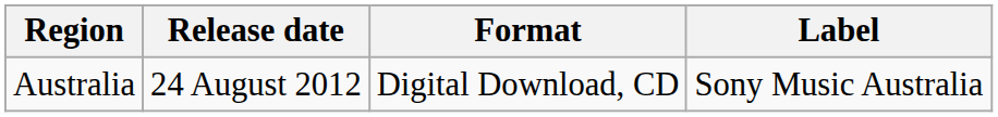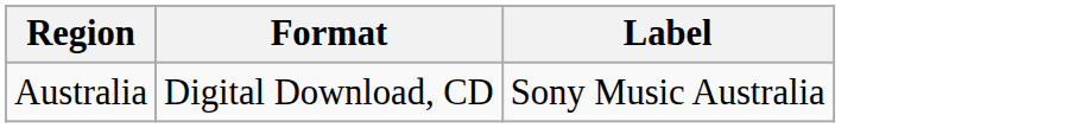 <table class="wikitable">
 <tr>
 <th>Region</th>
-<th>Release date</th>
 <th>Format</th>
 <th>Label</th>
 </tr>
 <tr>
 <td>Australia</td>
-<td>24 August 2012</td>
 <td>Digital Download, CD</td>
 <td>Sony Music Australia</td>
 </tr>
 </table>
